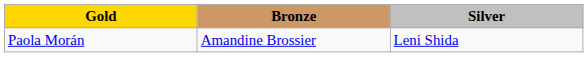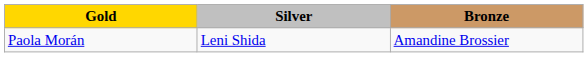 <table class="wikitable" style="text-align:left">
 <tr align="center">
 <td width=200 bgcolor=gold><strong>Gold</strong></td>
+<td width=200 bgcolor=silver><strong>Silver</strong></td>
 <td width=200 bgcolor=CC9966><strong>Bronze</strong></td>
-<td width=200 bgcolor=silver><strong>Silver</strong></td>
 </tr>
 <tr>
 <td><a href='#'>Paola Morán</a><br></td>
+<td><a href='#'>Leni Shida</a><br></td>
 <td><a href='#'>Amandine Brossier</a><br></td>
-<td><a href='#'>Leni Shida</a><br></td>
 </tr>
 </table>
